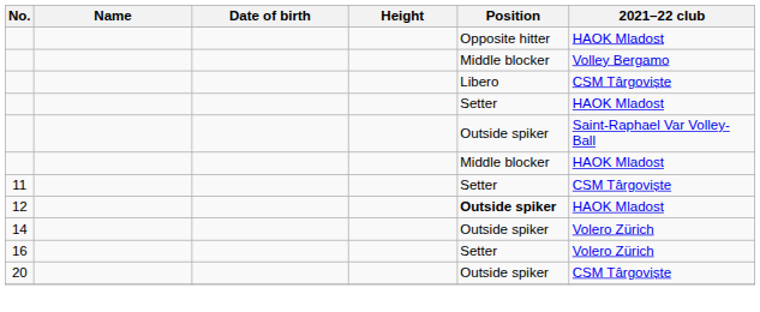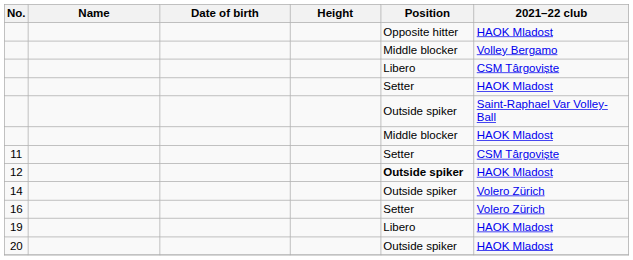 <table class="wikitable sortable" style="font-size:100%; text-align:center;">
 <tr>
 <th>No.</th>
 <th style="width:14em">Name</th>
 <th style="width:14em">Date of birth</th>
 <th style="width:9em">Height</th>
 <th style="width:9em">Position</th>
 <th style="width:16em">2021–22 club</th>
 </tr>
 <tr>
 <td></td>
 <td align=left></td>
 <td align=right></td>
 <td></td>
 <td align=left>Opposite hitter</td>
 <td align=left> <a href='#'>HAOK Mladost</a></td>
 </tr>
 <tr>
 <td></td>
 <td align=left></td>
 <td align=right></td>
 <td></td>
 <td align=left>Middle blocker</td>
 <td align=left> <a href='#'>Volley Bergamo</a></td>
 </tr>
 <tr>
 <td></td>
 <td align=left></td>
 <td align=right></td>
 <td></td>
 <td align=left>Libero</td>
 <td align=left> <a href='#'>CSM Târgoviște</a></td>
 </tr>
 <tr>
 <td></td>
 <td align=left></td>
 <td align=right></td>
 <td></td>
 <td align=left>Setter</td>
 <td align=left> <a href='#'>HAOK Mladost</a></td>
 </tr>
 <tr>
 <td></td>
 <td align=left></td>
 <td align=right></td>
 <td></td>
 <td align=left>Outside spiker</td>
 <td align=left> <a href='#'>Saint-Raphael Var Volley-Ball</a></td>
 </tr>
 <tr>
 <td></td>
 <td align=left></td>
 <td align=right></td>
 <td></td>
 <td align=left>Middle blocker</td>
 <td align=left> <a href='#'>HAOK Mladost</a></td>
 </tr>
 <tr>
 <td>11</td>
 <td align=left></td>
 <td align=right></td>
 <td></td>
 <td align=left>Setter</td>
 <td align=left> <a href='#'>CSM Târgoviște</a></td>
 </tr>
 <tr>
 <td>12</td>
 <td align=left></td>
 <td align=right></td>
 <td></td>
 <td align=left><strong>Outside spiker</strong></td>
 <td align=left> <a href='#'>HAOK Mladost</a></td>
 </tr>
 <tr>
 <td>14</td>
 <td align=left></td>
 <td align=right></td>
 <td></td>
 <td align=left>Outside spiker</td>
 <td align=left> <a href='#'>Volero Zürich</a></td>
 </tr>
 <tr>
 <td>16</td>
 <td align=left></td>
 <td align=right></td>
 <td></td>
 <td align=left>Setter</td>
 <td align=left> <a href='#'>Volero Zürich</a></td>
 </tr>
 <tr>
+<td>19</td>
+<td align=left></td>
+<td align=right></td>
+<td></td>
+<td align=left>Libero</td>
+<td align=left> <a href='#'>HAOK Mladost</a></td>
+</tr>
+<tr>
 <td>20</td>
 <td align=left></td>
 <td align=right></td>
 <td></td>
 <td align=left>Outside spiker</td>
-<td align=left> <a href='#'>CSM Târgoviște</a></td>
+<td align=left> <a href='#'>HAOK Mladost</a></td>
 </tr>
 <tr>
 </tr>
 </table>
